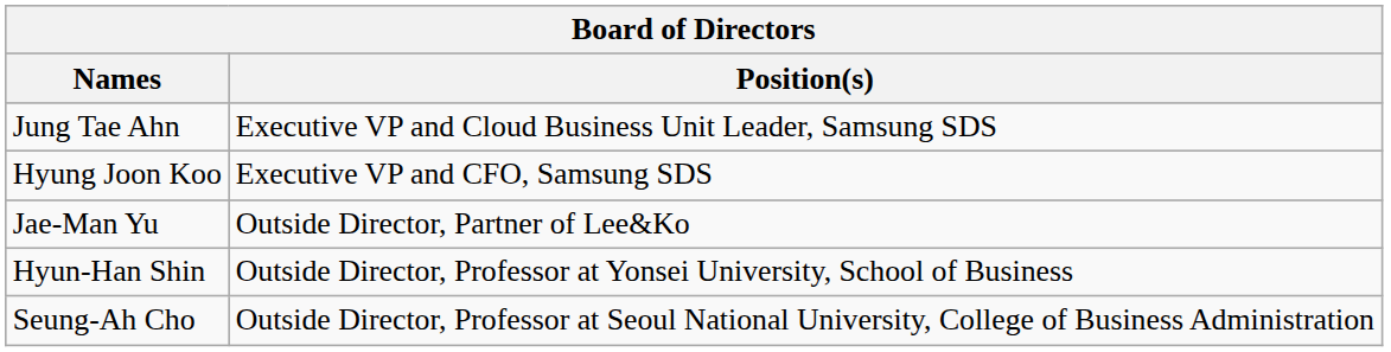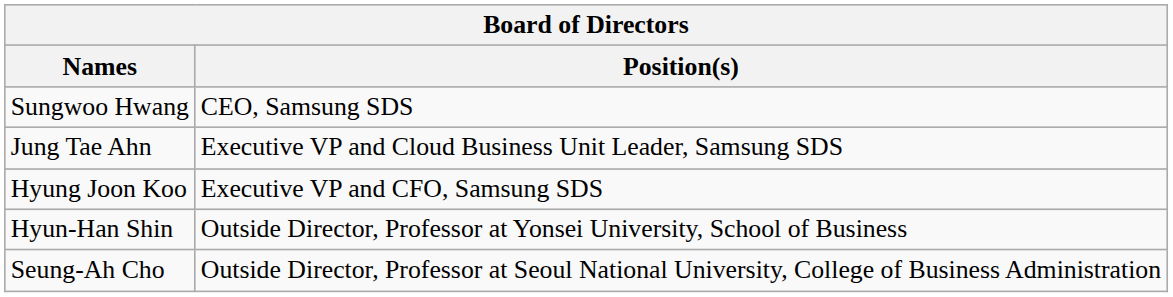 <table class="wikitable">
 <tr>
 <th colspan="2">Board of Directors</th>
 </tr>
 <tr>
 <th>Names</th>
 <th>Position(s)</th>
+</tr>
+<tr>
+<td>Sungwoo Hwang</td>
+<td>CEO, Samsung SDS</td>
 </tr>
 <tr>
 <td>Jung Tae Ahn</td>
 <td>Executive VP and Cloud Business Unit Leader, Samsung SDS</td>
 </tr>
 <tr>
 <td>Hyung Joon Koo</td>
 <td>Executive VP and CFO, Samsung SDS</td>
 </tr>
 <tr>
-<td>Jae-Man Yu</td>
-<td>Outside Director, Partner of Lee&Ko</td>
-</tr>
-<tr>
 <td>Hyun-Han Shin</td>
 <td>Outside Director, Professor at Yonsei University, School of Business</td>
 </tr>
 <tr>
 <td>Seung-Ah Cho</td>
 <td>Outside Director, Professor at Seoul National University, College of Business Administration</td>
 </tr>
 </table>
